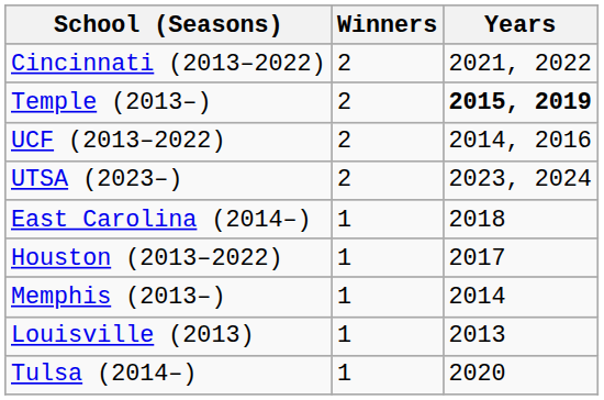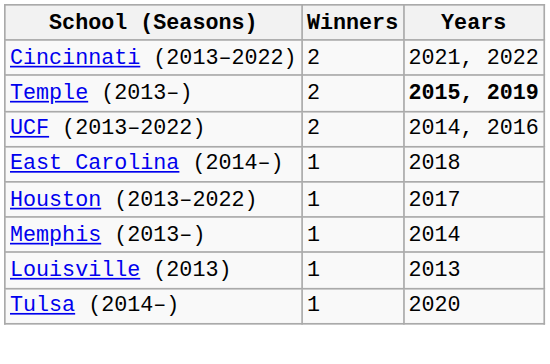 <table class=wikitable>
 <tr>
 <th>School (Seasons)</th>
 <th>Winners</th>
 <th>Years</th>
 </tr>
 <tr>
 <td><a href='#'>Cincinnati</a> (2013–2022)</td>
 <td>2</td>
 <td>2021, 2022</td>
 </tr>
 <tr>
 <td><a href='#'>Temple</a> (2013–)</td>
 <td>2</td>
 <td><strong>2015, 2019</strong></td>
 </tr>
 <tr>
 <td><a href='#'>UCF</a> (2013–2022)</td>
 <td>2</td>
 <td>2014, 2016</td>
-</tr>
-<tr>
-<td><a href='#'>UTSA</a> (2023–)</td>
-<td>2</td>
-<td>2023, 2024</td>
 </tr>
 <tr>
 <td><a href='#'>East Carolina</a> (2014–)</td>
 <td>1</td>
 <td>2018</td>
 </tr>
 <tr>
 <td><a href='#'>Houston</a> (2013–2022)</td>
 <td>1</td>
 <td>2017</td>
 </tr>
 <tr>
 <td><a href='#'>Memphis</a> (2013–)</td>
 <td>1</td>
 <td>2014</td>
 </tr>
 <tr>
 <td><a href='#'>Louisville</a> (2013)</td>
 <td>1</td>
 <td>2013</td>
 </tr>
 <tr>
 <td><a href='#'>Tulsa</a> (2014–)</td>
 <td>1</td>
 <td>2020</td>
 </tr>
 </table>
